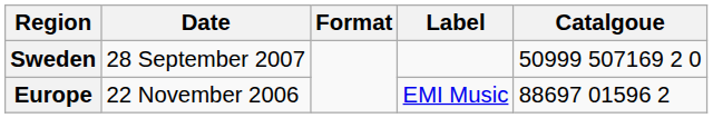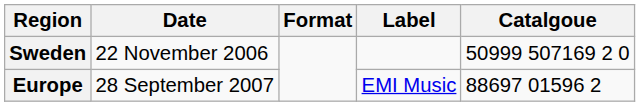 <table class="wikitable plainrowheaders">
 <tr>
 <th scope="col">Region</th>
 <th scope="col">Date</th>
 <th scope="col">Format</th>
 <th scope="col">Label</th>
 <th scope="col">Catalgoue</th>
 </tr>
 <tr>
 <th scope="row">Sweden</th>
-<td>28 September 2007</td>
+<td>22 November 2006</td>
 <td rowspan="2"></td>
 <td></td>
 <td>50999 507169 2 0</td>
 </tr>
 <tr>
 <th scope="row">Europe</th>
-<td>22 November 2006</td>
+<td>28 September 2007</td>
 <td><a href='#'>EMI Music</a></td>
 <td>88697 01596 2</td>
 </tr>
 </table>
